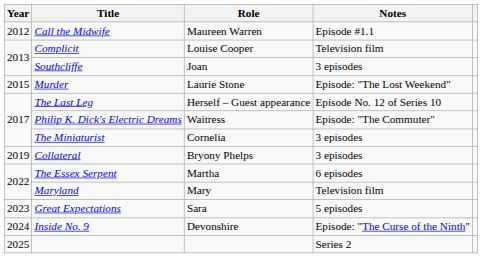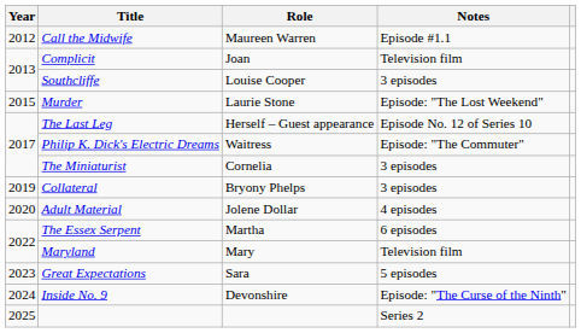 <table class="wikitable">
 <tr>
 <th>Year</th>
 <th>Title</th>
 <th>Role</th>
 <th>Notes</th>
 <th class="unsortable"></th>
 </tr>
 <tr>
 <td>2012</td>
 <td><em><a href='#'>Call the Midwife</a></em></td>
 <td>Maureen Warren</td>
 <td>Episode #1.1</td>
 <td></td>
 </tr>
 <tr>
 <td rowspan="2">2013</td>
 <td><em><a href='#'>Complicit</a></em></td>
-<td>Louise Cooper</td>
+<td>Joan</td>
 <td>Television film</td>
 <td></td>
 </tr>
 <tr>
 <td><em><a href='#'>Southcliffe</a></em></td>
-<td>Joan</td>
+<td>Louise Cooper</td>
 <td>3 episodes</td>
 <td></td>
 </tr>
 <tr>
 <td>2015</td>
 <td><em><a href='#'>Murder</a></em></td>
 <td>Laurie Stone</td>
 <td>Episode: "The Lost Weekend"</td>
 <td></td>
 </tr>
 <tr>
 <td rowspan="3">2017</td>
 <td><em><a href='#'>The Last Leg</a></em></td>
 <td>Herself – Guest appearance</td>
 <td>Episode No. 12 of Series 10</td>
 <td></td>
 </tr>
 <tr>
 <td><em><a href='#'>Philip K. Dick's Electric Dreams</a></em></td>
 <td>Waitress</td>
 <td>Episode: "The Commuter"</td>
 <td></td>
 </tr>
 <tr>
 <td><em><a href='#'>The Miniaturist</a></em></td>
 <td>Cornelia</td>
 <td>3 episodes</td>
 <td></td>
 </tr>
 <tr>
 <td>2019</td>
 <td><em><a href='#'>Collateral</a></em></td>
 <td>Bryony Phelps</td>
 <td>3 episodes</td>
 <td></td>
 </tr>
 <tr>
+<td>2020</td>
+<td><em><a href='#'>Adult Material</a></em></td>
+<td>Jolene Dollar</td>
+<td>4 episodes</td>
+<td></td>
+</tr>
+<tr>
 <td rowspan="2">2022</td>
 <td><em><a href='#'>The Essex Serpent</a></em></td>
 <td>Martha</td>
 <td>6 episodes</td>
 <td></td>
 </tr>
 <tr>
 <td><em><a href='#'>Maryland</a></em></td>
 <td>Mary</td>
 <td>Television film</td>
 <td></td>
 </tr>
 <tr>
 <td>2023</td>
 <td><em><a href='#'>Great Expectations</a></em></td>
 <td>Sara</td>
 <td>5 episodes</td>
 <td></td>
 </tr>
 <tr>
 <td>2024</td>
 <td><em><a href='#'>Inside No. 9</a></em></td>
 <td>Devonshire</td>
 <td>Episode: "<a href='#'>The Curse of the Ninth</a>"</td>
 <td></td>
 </tr>
 <tr>
 <td>2025</td>
 <td></td>
 <td></td>
 <td>Series 2</td>
 <td></td>
 </tr>
 </table>
